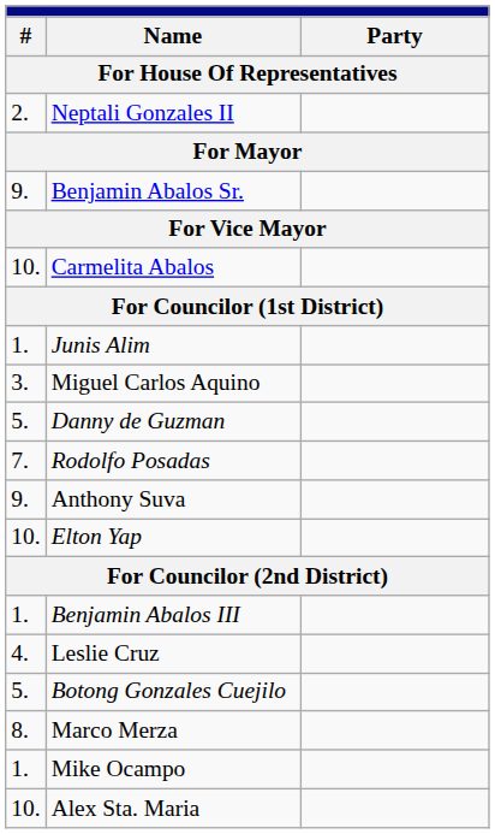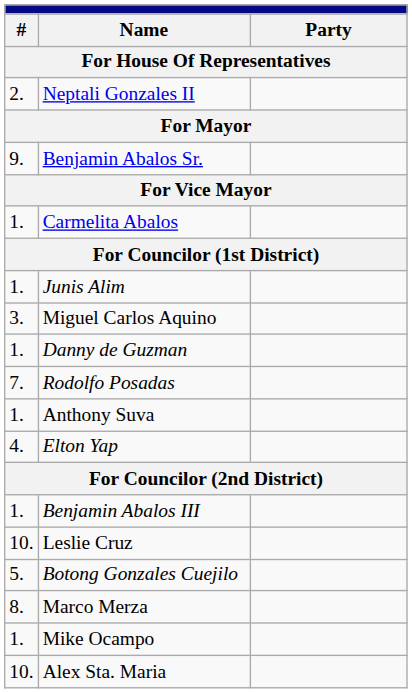 <table class=wikitable style="font-size:90%">
 <tr>
 <td colspan=5 bgcolor=040a84></td>
 </tr>
 <tr>
 <th>#</th>
 <th width=150px>Name</th>
 <th colspan=2 width=110px>Party</th>
 </tr>
 <tr>
 <th colspan=5>For House Of Representatives</th>
 </tr>
 <tr>
 <td>2.</td>
 <td><a href='#'>Neptali Gonzales II</a></td>
 <td></td>
 </tr>
 <tr>
 <th colspan=5>For Mayor</th>
 </tr>
 <tr>
 <td>9.</td>
 <td><a href='#'>Benjamin Abalos Sr.</a></td>
 <td></td>
 </tr>
 <tr>
 <th colspan=5>For Vice Mayor</th>
 </tr>
 <tr>
-<td>10.</td>
+<td>1.</td>
 <td><a href='#'>Carmelita Abalos</a></td>
 <td></td>
 </tr>
 <tr>
 <th colspan=5>For Councilor (1st District)</th>
 </tr>
 <tr>
 <td>1.</td>
 <td><em>Junis Alim</em></td>
 <td></td>
 </tr>
 <tr>
 <td>3.</td>
 <td>Miguel Carlos Aquino</td>
 <td></td>
 </tr>
 <tr>
-<td>5.</td>
+<td>1.</td>
 <td><em>Danny de Guzman</em></td>
 <td></td>
 </tr>
 <tr>
 <td>7.</td>
 <td><em>Rodolfo Posadas</em></td>
 <td></td>
 </tr>
 <tr>
-<td>9.</td>
+<td>1.</td>
 <td>Anthony Suva</td>
 <td></td>
 </tr>
 <tr>
-<td>10.</td>
+<td>4.</td>
 <td><em>Elton Yap</em></td>
 <td></td>
 </tr>
 <tr>
 <th colspan=5>For Councilor (2nd District)</th>
 </tr>
 <tr>
 <td>1.</td>
 <td><em>Benjamin Abalos III</em></td>
 <td></td>
 </tr>
 <tr>
-<td>4.</td>
+<td>10.</td>
 <td>Leslie Cruz</td>
 <td></td>
 </tr>
 <tr>
 <td>5.</td>
 <td><em>Botong Gonzales Cuejilo</em></td>
 <td></td>
 </tr>
 <tr>
 <td>8.</td>
 <td>Marco Merza</td>
 <td></td>
 </tr>
 <tr>
 <td>1.</td>
 <td>Mike Ocampo</td>
 <td></td>
 </tr>
 <tr>
 <td>10.</td>
 <td>Alex Sta. Maria</td>
 <td></td>
 </tr>
 </table>
